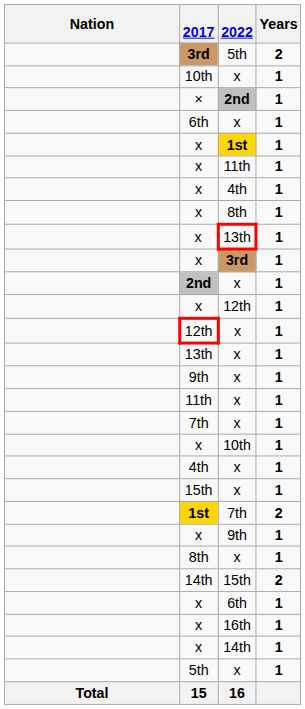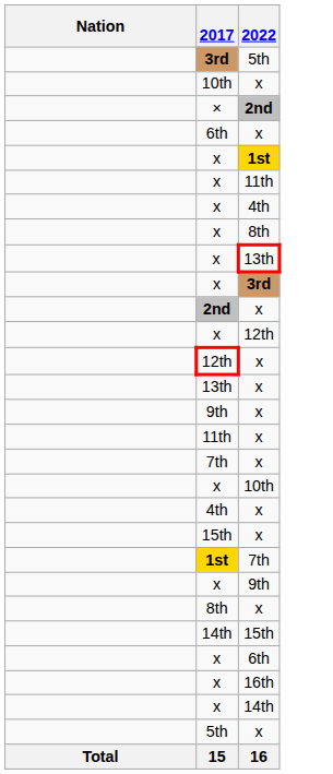 <table class="wikitable" style="text-align:center; font-size:90%">
 <tr>
 <th width=170>Nation</th>
 <th><br><a href='#'>2017</a></th>
 <th><br><a href='#'>2022</a></th>
-<th>Years</th>
 </tr>
 <tr>
 <td align=left></td>
 <td bgcolor=#cc9966><strong>3rd</strong></td>
 <td>5th</td>
-<td><strong>2</strong></td>
 </tr>
 <tr>
 <td align=left></td>
 <td>10th</td>
 <td>x</td>
-<td><strong>1</strong></td>
 </tr>
 <tr>
 <td align=left></td>
 <td>×</td>
 <td bgcolor=silver><strong>2nd</strong></td>
-<td><strong>1</strong></td>
 </tr>
 <tr>
 <td align=left></td>
 <td>6th</td>
 <td>x</td>
-<td><strong>1</strong></td>
 </tr>
 <tr>
 <td align=left></td>
 <td>x</td>
 <td bgcolor=gold><strong>1st</strong></td>
-<td><strong>1</strong></td>
 </tr>
 <tr>
 <td align=left></td>
 <td>x</td>
 <td>11th</td>
-<td><strong>1</strong></td>
 </tr>
 <tr>
 <td align=left></td>
 <td>x</td>
 <td>4th</td>
-<td><strong>1</strong></td>
 </tr>
 <tr>
 <td align=left></td>
 <td>x</td>
 <td>8th</td>
-<td><strong>1</strong></td>
 </tr>
 <tr>
 <td align=left></td>
 <td>x</td>
 <td style="border:3px solid red">13th</td>
-<td><strong>1</strong></td>
 </tr>
 <tr>
 <td align=left></td>
 <td>x</td>
 <td bgcolor=#cc9966><strong>3rd</strong></td>
-<td><strong>1</strong></td>
 </tr>
 <tr>
 <td align=left></td>
 <td bgcolor=silver><strong>2nd</strong></td>
 <td>x</td>
-<td><strong>1</strong></td>
 </tr>
 <tr>
 <td align=left></td>
 <td>x</td>
 <td>12th</td>
-<td><strong>1</strong></td>
 </tr>
 <tr>
 <td align=left></td>
 <td style="border:3px solid red">12th</td>
 <td>x</td>
-<td><strong>1</strong></td>
 </tr>
 <tr>
 <td align=left></td>
 <td>13th</td>
 <td>x</td>
-<td><strong>1</strong></td>
 </tr>
 <tr>
 <td align=left></td>
 <td>9th</td>
 <td>x</td>
-<td><strong>1</strong></td>
 </tr>
 <tr>
 <td align=left></td>
 <td>11th</td>
 <td>x</td>
-<td><strong>1</strong></td>
 </tr>
 <tr>
 <td align=left></td>
 <td>7th</td>
 <td>x</td>
-<td><strong>1</strong></td>
 </tr>
 <tr>
 <td align=left></td>
 <td>x</td>
 <td>10th</td>
-<td><strong>1</strong></td>
 </tr>
 <tr>
 <td align=left></td>
 <td>4th</td>
 <td>x</td>
-<td><strong>1</strong></td>
 </tr>
 <tr>
 <td align=left></td>
 <td>15th</td>
 <td>x</td>
-<td><strong>1</strong></td>
 </tr>
 <tr>
 <td align=left></td>
 <td bgcolor=gold><strong>1st</strong></td>
 <td>7th</td>
-<td><strong>2</strong></td>
 </tr>
 <tr>
 <td align=left></td>
 <td>x</td>
 <td>9th</td>
-<td><strong>1</strong></td>
 </tr>
 <tr>
 <td align=left></td>
 <td>8th</td>
 <td>x</td>
-<td><strong>1</strong></td>
 </tr>
 <tr>
 <td align=left></td>
 <td>14th</td>
 <td>15th</td>
-<td><strong>2</strong></td>
 </tr>
 <tr>
 <td align=left></td>
 <td>x</td>
 <td>6th</td>
-<td><strong>1</strong></td>
 </tr>
 <tr>
 <td align=left></td>
 <td>x</td>
 <td>16th</td>
-<td><strong>1</strong></td>
 </tr>
 <tr>
 <td align=left></td>
 <td>x</td>
 <td>14th</td>
-<td><strong>1</strong></td>
 </tr>
 <tr>
 <td align=left></td>
 <td>5th</td>
 <td>x</td>
-<td><strong>1</strong></td>
 </tr>
 <tr>
 <th>Total</th>
 <th>15</th>
 <th>16</th>
-<th></th>
 </tr>
 </table>
